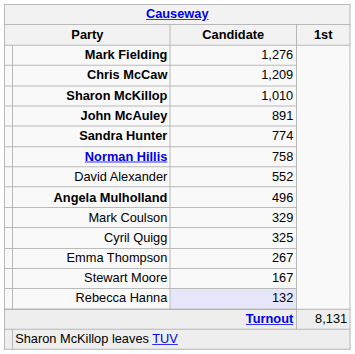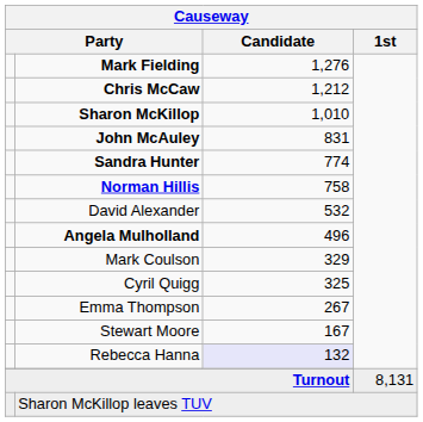 <table class="wikitable">
 <tr>
 <th colspan="4" align="center"><a href='#'>Causeway</a></th>
 </tr>
 <tr>
 <th colspan="2" align="center" width=200>Party</th>
 <th width=150>Candidate</th>
 <th width=60>1st </th>
 </tr>
 <tr>
 <td></td>
 <td align="right"><strong>Mark Fielding</strong></td>
 <td align="right">1,276</td>
 </tr>
 <tr>
 <td></td>
 <td align="right"><strong>Chris McCaw</strong></td>
-<td align="right">1,209</td>
+<td align="right">1,212</td>
 </tr>
 <tr>
 <td></td>
 <td align="right"><strong>Sharon McKillop</strong></td>
 <td align="right">1,010</td>
 </tr>
 <tr>
 <td></td>
 <td align="right"><strong>John McAuley</strong></td>
-<td align="right">891</td>
+<td align="right">831</td>
 </tr>
 <tr>
 <td></td>
 <td align="right"><strong>Sandra Hunter</strong></td>
 <td align="right">774</td>
 </tr>
 <tr>
 <td></td>
 <td align="right"><strong><a href='#'>Norman Hillis</a></strong></td>
 <td align="right">758</td>
 </tr>
 <tr>
 <td></td>
 <td align="right">David Alexander</td>
-<td align="right">552</td>
+<td align="right">532</td>
 </tr>
 <tr>
 <td></td>
 <td align="right"><strong>Angela Mulholland</strong></td>
 <td align="right">496</td>
 </tr>
 <tr>
 <td></td>
 <td align="right">Mark Coulson</td>
 <td align="right">329</td>
 </tr>
 <tr>
 <td></td>
 <td align="right">Cyril Quigg</td>
 <td align="right">325</td>
 </tr>
 <tr>
 <td></td>
 <td align="right">Emma Thompson</td>
 <td align="right">267</td>
 </tr>
 <tr>
 <td></td>
 <td align="right">Stewart Moore</td>
 <td align="right">167</td>
 </tr>
 <tr>
 <td></td>
 <td align="right">Rebecca Hanna</td>
 <td align="right" style="background: lavender;">132</td>
 </tr>
 <tr>
 </tr>
 <tr bgcolor="EEEEEE">
 <td colspan=3 align="right"><strong><a href='#'>Turnout</a></strong></td>
 <td align="right">8,131</td>
 </tr>
 <tr bgcolor="EEEEEE">
 <td bgcolor=></td>
 <td colspan=3 bgcolor="EEEEEE">Sharon McKillop leaves <a href='#'>TUV</a></td>
 </tr>
 </table>
